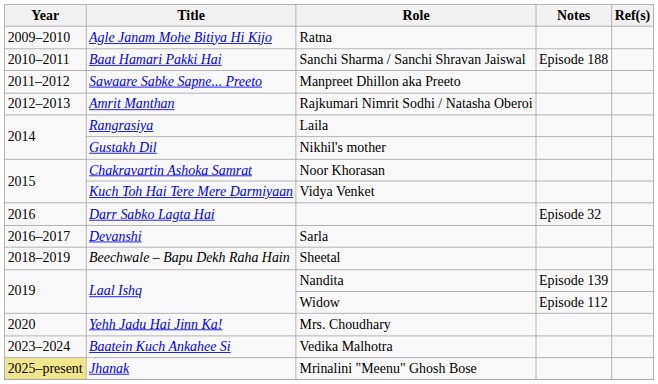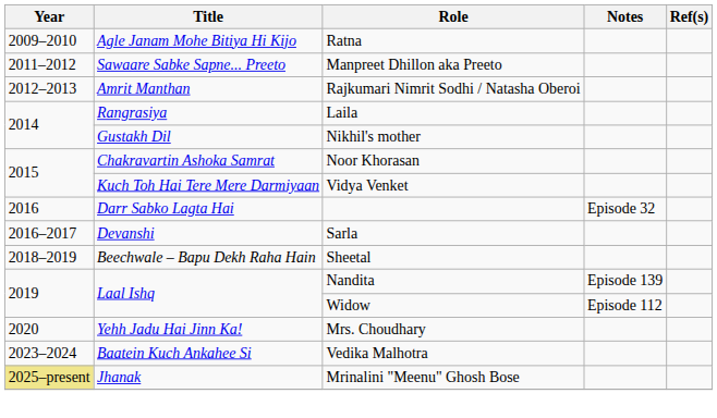 <table class="wikitable">
 <tr>
 <th>Year</th>
 <th>Title</th>
 <th>Role</th>
 <th>Notes</th>
 <th>Ref(s)</th>
 </tr>
 <tr>
 <td>2009–2010</td>
 <td><em><a href='#'>Agle Janam Mohe Bitiya Hi Kijo</a></em></td>
 <td>Ratna</td>
 <td></td>
-<td></td>
-</tr>
-<tr>
-<td>2010–2011</td>
-<td><em><a href='#'>Baat Hamari Pakki Hai</a></em></td>
-<td>Sanchi Sharma / Sanchi Shravan Jaiswal</td>
-<td>Episode 188</td>
 <td></td>
 </tr>
 <tr>
 <td>2011–2012</td>
 <td><em><a href='#'>Sawaare Sabke Sapne... Preeto</a> </em></td>
 <td>Manpreet Dhillon aka Preeto</td>
 <td></td>
 <td></td>
 </tr>
 <tr>
 <td>2012–2013</td>
 <td><em><a href='#'>Amrit Manthan</a></em></td>
 <td>Rajkumari Nimrit Sodhi / Natasha Oberoi</td>
 <td></td>
 <td></td>
 </tr>
 <tr>
 <td rowspan="2">2014</td>
 <td><em><a href='#'>Rangrasiya</a></em></td>
 <td>Laila</td>
 <td></td>
 <td></td>
 </tr>
 <tr>
 <td><em><a href='#'>Gustakh Dil</a></em></td>
 <td>Nikhil's mother</td>
 <td></td>
 <td></td>
 </tr>
 <tr>
 <td rowspan="2">2015</td>
 <td><em><a href='#'>Chakravartin Ashoka Samrat</a></em></td>
 <td>Noor Khorasan</td>
 <td></td>
 <td></td>
 </tr>
 <tr>
 <td><em><a href='#'>Kuch Toh Hai Tere Mere Darmiyaan</a></em></td>
 <td>Vidya Venket</td>
 <td></td>
 <td></td>
 </tr>
 <tr>
 <td>2016</td>
 <td><em><a href='#'>Darr Sabko Lagta Hai</a></em></td>
 <td></td>
 <td>Episode 32</td>
 <td></td>
 </tr>
 <tr>
 <td>2016–2017</td>
 <td><em><a href='#'>Devanshi</a></em></td>
 <td>Sarla</td>
 <td></td>
 <td></td>
 </tr>
 <tr>
 <td>2018–2019</td>
 <td><em>Beechwale – Bapu Dekh Raha Hain</em></td>
 <td>Sheetal</td>
 <td></td>
 <td></td>
 </tr>
 <tr>
 <td rowspan="2">2019</td>
 <td rowspan="2"><em><a href='#'>Laal Ishq</a></em></td>
 <td>Nandita</td>
 <td>Episode 139</td>
 <td></td>
 </tr>
 <tr>
 <td>Widow</td>
 <td>Episode 112</td>
 <td></td>
 </tr>
 <tr>
 <td>2020</td>
 <td><em><a href='#'>Yehh Jadu Hai Jinn Ka!</a></em></td>
 <td>Mrs. Choudhary</td>
 <td></td>
 <td></td>
 </tr>
 <tr>
 <td>2023–2024</td>
 <td><em><a href='#'>Baatein Kuch Ankahee Si</a></em></td>
 <td>Vedika Malhotra</td>
 <td></td>
 <td></td>
 </tr>
 <tr>
 <td style="background: khaki;">2025–present</td>
 <td><em><a href='#'>Jhanak</a></em></td>
 <td>Mrinalini "Meenu" Ghosh Bose</td>
 <td></td>
 <td></td>
 </tr>
 <tr>
 </tr>
 </table>
